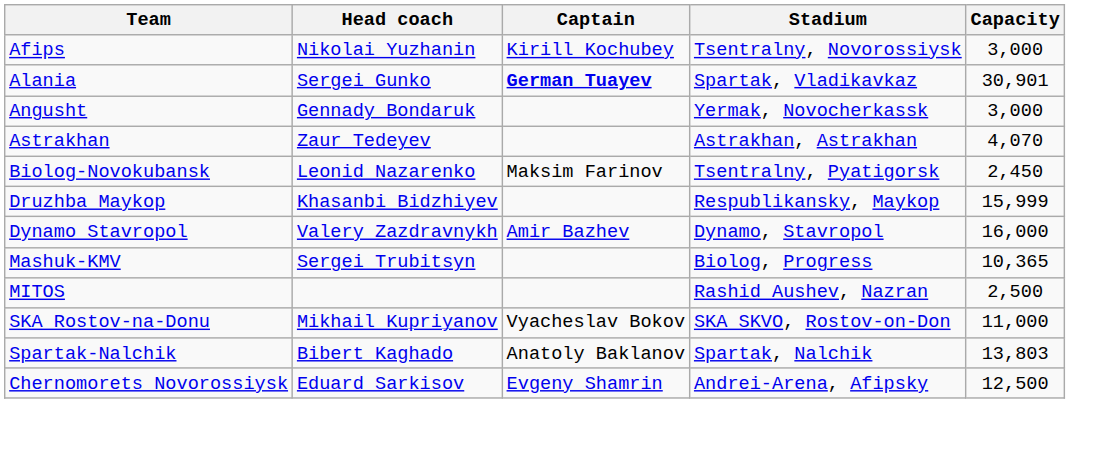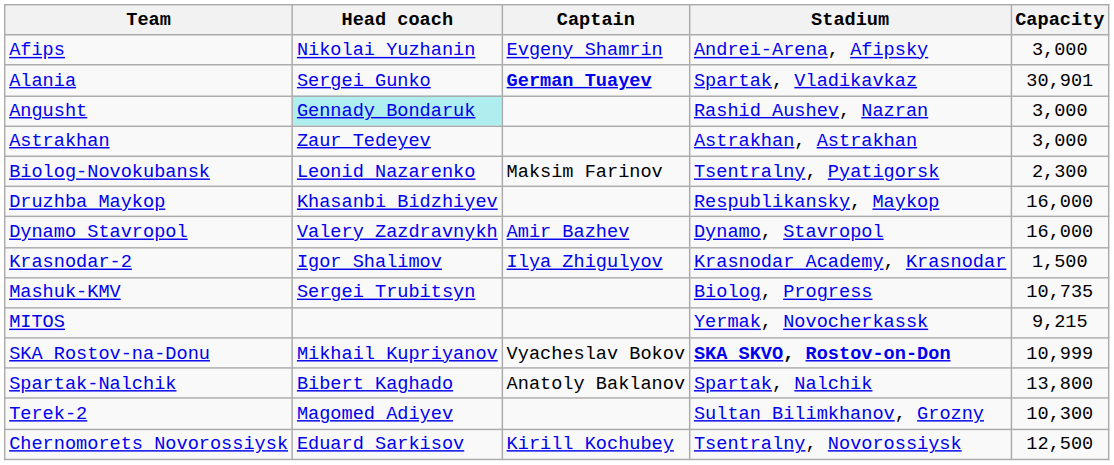 <table class="wikitable sortable" style="text-align:center">
 <tr>
 <th>Team</th>
 <th>Head coach</th>
 <th>Captain</th>
 <th>Stadium</th>
 <th>Capacity</th>
 </tr>
 <tr>
 <td align=left><a href='#'>Afips</a></td>
 <td align=left> <a href='#'>Nikolai Yuzhanin</a></td>
-<td align=left> <a href='#'>Kirill Kochubey</a></td>
-<td align=left><a href='#'>Tsentralny</a>, <a href='#'>Novorossiysk</a></td>
+<td align=left> <a href='#'>Evgeny Shamrin</a></td>
+<td align=left><a href='#'>Andrei-Arena</a>, <a href='#'>Afipsky</a></td>
 <td>3,000</td>
 </tr>
 <tr>
 <td align=left><a href='#'>Alania</a></td>
 <td align=left> <a href='#'>Sergei Gunko</a></td>
 <td align=left><strong> <a href='#'>German Tuayev</a></strong></td>
 <td align=left><a href='#'>Spartak</a>, <a href='#'>Vladikavkaz</a></td>
 <td>30,901</td>
 </tr>
 <tr>
 <td align=left><a href='#'>Angusht</a></td>
-<td align=left> <a href='#'>Gennady Bondaruk</a></td>
+<td align=left style="background: paleturquoise;"> <a href='#'>Gennady Bondaruk</a></td>
 <td></td>
-<td align=left><a href='#'>Yermak</a>, <a href='#'>Novocherkassk</a></td>
+<td align=left><a href='#'>Rashid Aushev</a>, <a href='#'>Nazran</a></td>
 <td>3,000</td>
 </tr>
 <tr>
 <td align=left><a href='#'>Astrakhan</a></td>
 <td align=left> <a href='#'>Zaur Tedeyev</a></td>
 <td></td>
 <td align=left><a href='#'>Astrakhan</a>, <a href='#'>Astrakhan</a></td>
-<td>4,070</td>
+<td>3,000</td>
 </tr>
 <tr>
 <td align=left><a href='#'>Biolog-Novokubansk</a></td>
 <td align=left> <a href='#'>Leonid Nazarenko</a></td>
 <td align=left> Maksim Farinov</td>
 <td align=left><a href='#'>Tsentralny</a>, <a href='#'>Pyatigorsk</a></td>
-<td>2,450</td>
+<td>2,300</td>
 </tr>
 <tr>
 <td align=left><a href='#'>Druzhba Maykop</a></td>
 <td align=left> <a href='#'>Khasanbi Bidzhiyev</a></td>
 <td></td>
 <td align=left><a href='#'>Respublikansky</a>, <a href='#'>Maykop</a></td>
-<td>15,999</td>
+<td>16,000</td>
 </tr>
 <tr>
 <td align=left><a href='#'>Dynamo Stavropol</a></td>
 <td align=left> <a href='#'>Valery Zazdravnykh</a></td>
 <td align=left> <a href='#'>Amir Bazhev</a></td>
 <td align=left><a href='#'>Dynamo</a>, <a href='#'>Stavropol</a></td>
 <td>16,000</td>
 </tr>
 <tr>
+<td align=left><a href='#'>Krasnodar-2</a></td>
+<td align=left> <a href='#'>Igor Shalimov</a></td>
+<td align=left> <a href='#'>Ilya Zhigulyov</a></td>
+<td align=left><a href='#'>Krasnodar Academy</a>, <a href='#'>Krasnodar</a></td>
+<td>1,500</td>
+</tr>
+<tr>
 <td align=left><a href='#'>Mashuk-KMV</a></td>
 <td align=left> <a href='#'>Sergei Trubitsyn</a></td>
 <td></td>
 <td align=left><a href='#'>Biolog</a>, <a href='#'>Progress</a></td>
-<td>10,365</td>
+<td>10,735</td>
 </tr>
 <tr>
 <td align=left><a href='#'>MITOS</a></td>
 <td></td>
 <td></td>
-<td align=left><a href='#'>Rashid Aushev</a>, <a href='#'>Nazran</a></td>
-<td>2,500</td>
+<td align=left><a href='#'>Yermak</a>, <a href='#'>Novocherkassk</a></td>
+<td>9,215</td>
 </tr>
 <tr>
 <td align=left><a href='#'>SKA Rostov-na-Donu</a></td>
 <td align=left> <a href='#'>Mikhail Kupriyanov</a></td>
 <td align=left> Vyacheslav Bokov</td>
-<td align=left><a href='#'>SKA SKVO</a>, <a href='#'>Rostov-on-Don</a></td>
-<td>11,000</td>
+<td align=left><strong><a href='#'>SKA SKVO</a>, <a href='#'>Rostov-on-Don</a></strong></td>
+<td>10,999</td>
 </tr>
 <tr>
 <td align=left><a href='#'>Spartak-Nalchik</a></td>
 <td align=left> <a href='#'>Bibert Kaghado</a></td>
 <td align=left> Anatoly Baklanov</td>
 <td align=left><a href='#'>Spartak</a>, <a href='#'>Nalchik</a></td>
-<td>13,803</td>
+<td>13,800</td>
+</tr>
+<tr>
+<td align=left><a href='#'>Terek-2</a></td>
+<td align=left> <a href='#'>Magomed Adiyev</a></td>
+<td></td>
+<td align=left><a href='#'>Sultan Bilimkhanov</a>, <a href='#'>Grozny</a></td>
+<td>10,300</td>
 </tr>
 <tr>
 <td align=left><a href='#'>Chernomorets Novorossiysk</a></td>
 <td align=left> <a href='#'>Eduard Sarkisov</a></td>
-<td align=left> <a href='#'>Evgeny Shamrin</a></td>
-<td align=left><a href='#'>Andrei-Arena</a>, <a href='#'>Afipsky</a></td>
+<td align=left> <a href='#'>Kirill Kochubey</a></td>
+<td align=left><a href='#'>Tsentralny</a>, <a href='#'>Novorossiysk</a></td>
 <td>12,500</td>
 </tr>
 </table>
